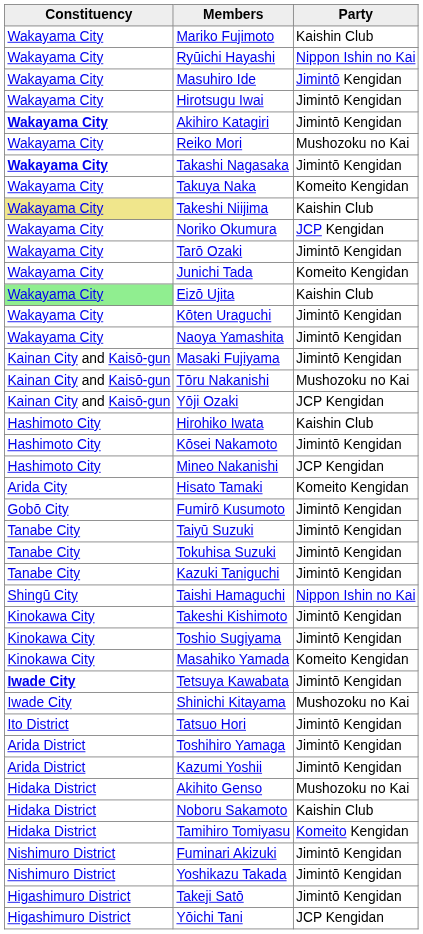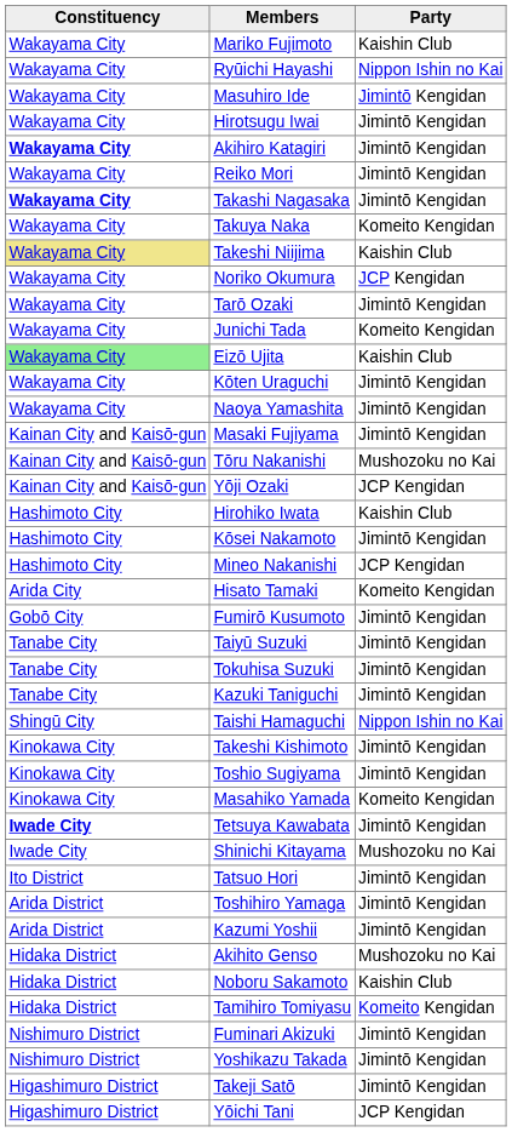 <table border="1" frame="box" rules="all" cellspacing="0" cellpadding="3">
 <tr style="background:#eee">
 <th>Constituency</th>
 <th>Members</th>
 <th>Party</th>
 </tr>
 <tr>
 <td><a href='#'>Wakayama City</a></td>
 <td><a href='#'>Mariko Fujimoto</a></td>
 <td>Kaishin Club</td>
 </tr>
 <tr>
 <td><a href='#'>Wakayama City</a></td>
 <td><a href='#'>Ryūichi Hayashi</a></td>
 <td><a href='#'>Nippon Ishin no Kai</a></td>
 </tr>
 <tr>
 <td><a href='#'>Wakayama City</a></td>
 <td><a href='#'>Masuhiro Ide</a></td>
 <td><a href='#'>Jimintō</a> Kengidan</td>
 </tr>
 <tr>
 <td><a href='#'>Wakayama City</a></td>
 <td><a href='#'>Hirotsugu Iwai</a></td>
 <td>Jimintō Kengidan</td>
 </tr>
 <tr>
 <td><strong><a href='#'>Wakayama City</a></strong></td>
 <td><a href='#'>Akihiro Katagiri</a></td>
 <td>Jimintō Kengidan</td>
 </tr>
 <tr>
 <td><a href='#'>Wakayama City</a></td>
 <td><a href='#'>Reiko Mori</a></td>
-<td>Mushozoku no Kai</td>
+<td>Jimintō Kengidan</td>
 </tr>
 <tr>
 <td><strong><a href='#'>Wakayama City</a></strong></td>
 <td><a href='#'>Takashi Nagasaka</a></td>
 <td>Jimintō Kengidan</td>
 </tr>
 <tr>
 <td><a href='#'>Wakayama City</a></td>
 <td><a href='#'>Takuya Naka</a></td>
 <td>Komeito Kengidan</td>
 </tr>
 <tr>
 <td style="background: khaki;"><a href='#'>Wakayama City</a></td>
 <td><a href='#'>Takeshi Niijima</a></td>
 <td>Kaishin Club</td>
 </tr>
 <tr>
 <td><a href='#'>Wakayama City</a></td>
 <td><a href='#'>Noriko Okumura</a></td>
 <td><a href='#'>JCP</a> Kengidan</td>
 </tr>
 <tr>
 <td><a href='#'>Wakayama City</a></td>
 <td><a href='#'>Tarō Ozaki</a></td>
 <td>Jimintō Kengidan</td>
 </tr>
 <tr>
 <td><a href='#'>Wakayama City</a></td>
 <td><a href='#'>Junichi Tada</a></td>
 <td>Komeito Kengidan</td>
 </tr>
 <tr>
 <td style="background: lightgreen;"><a href='#'>Wakayama City</a></td>
 <td><a href='#'>Eizō Ujita</a></td>
 <td>Kaishin Club</td>
 </tr>
 <tr>
 <td><a href='#'>Wakayama City</a></td>
 <td><a href='#'>Kōten Uraguchi</a></td>
 <td>Jimintō Kengidan</td>
 </tr>
 <tr>
 <td><a href='#'>Wakayama City</a></td>
 <td><a href='#'>Naoya Yamashita</a></td>
 <td>Jimintō Kengidan</td>
 </tr>
 <tr>
 <td><a href='#'>Kainan City</a> and <a href='#'>Kaisō-gun</a></td>
 <td><a href='#'>Masaki Fujiyama</a></td>
 <td>Jimintō Kengidan</td>
 </tr>
 <tr>
 <td><a href='#'>Kainan City</a> and <a href='#'>Kaisō-gun</a></td>
 <td><a href='#'>Tōru Nakanishi</a></td>
 <td>Mushozoku no Kai</td>
 </tr>
 <tr>
 <td><a href='#'>Kainan City</a> and <a href='#'>Kaisō-gun</a></td>
 <td><a href='#'>Yōji Ozaki</a></td>
 <td>JCP Kengidan</td>
 </tr>
 <tr>
 <td><a href='#'>Hashimoto City</a></td>
 <td><a href='#'>Hirohiko Iwata</a></td>
 <td>Kaishin Club</td>
 </tr>
 <tr>
 <td><a href='#'>Hashimoto City</a></td>
 <td><a href='#'>Kōsei Nakamoto</a></td>
 <td>Jimintō Kengidan</td>
 </tr>
 <tr>
 <td><a href='#'>Hashimoto City</a></td>
 <td><a href='#'>Mineo Nakanishi</a></td>
 <td>JCP Kengidan</td>
 </tr>
 <tr>
 <td><a href='#'>Arida City</a></td>
 <td><a href='#'>Hisato Tamaki</a></td>
 <td>Komeito Kengidan</td>
 </tr>
 <tr>
 <td><a href='#'>Gobō City</a></td>
 <td><a href='#'>Fumirō Kusumoto</a></td>
 <td>Jimintō Kengidan</td>
 </tr>
 <tr>
 <td><a href='#'>Tanabe City</a></td>
 <td><a href='#'>Taiyū Suzuki</a></td>
 <td>Jimintō Kengidan</td>
 </tr>
 <tr>
 <td><a href='#'>Tanabe City</a></td>
 <td><a href='#'>Tokuhisa Suzuki</a></td>
 <td>Jimintō Kengidan</td>
 </tr>
 <tr>
 <td><a href='#'>Tanabe City</a></td>
 <td><a href='#'>Kazuki Taniguchi</a></td>
 <td>Jimintō Kengidan</td>
 </tr>
 <tr>
 <td><a href='#'>Shingū City</a></td>
 <td><a href='#'>Taishi Hamaguchi</a></td>
 <td><a href='#'>Nippon Ishin no Kai</a></td>
 </tr>
 <tr>
 <td><a href='#'>Kinokawa City</a></td>
 <td><a href='#'>Takeshi Kishimoto</a></td>
 <td>Jimintō Kengidan</td>
 </tr>
 <tr>
 <td><a href='#'>Kinokawa City</a></td>
 <td><a href='#'>Toshio Sugiyama</a></td>
 <td>Jimintō Kengidan</td>
 </tr>
 <tr>
 <td><a href='#'>Kinokawa City</a></td>
 <td><a href='#'>Masahiko Yamada</a></td>
 <td>Komeito Kengidan</td>
 </tr>
 <tr>
 <td><strong><a href='#'>Iwade City</a></strong></td>
 <td><a href='#'>Tetsuya Kawabata</a></td>
 <td>Jimintō Kengidan</td>
 </tr>
 <tr>
 <td><a href='#'>Iwade City</a></td>
 <td><a href='#'>Shinichi Kitayama</a></td>
 <td>Mushozoku no Kai</td>
 </tr>
 <tr>
 <td><a href='#'>Ito District</a></td>
 <td><a href='#'>Tatsuo Hori</a></td>
 <td>Jimintō Kengidan</td>
 </tr>
 <tr>
 <td><a href='#'>Arida District</a></td>
 <td><a href='#'>Toshihiro Yamaga</a></td>
 <td>Jimintō Kengidan</td>
 </tr>
 <tr>
 <td><a href='#'>Arida District</a></td>
 <td><a href='#'>Kazumi Yoshii</a></td>
 <td>Jimintō Kengidan</td>
 </tr>
 <tr>
 <td><a href='#'>Hidaka District</a></td>
 <td><a href='#'>Akihito Genso</a></td>
 <td>Mushozoku no Kai</td>
 </tr>
 <tr>
 <td><a href='#'>Hidaka District</a></td>
 <td><a href='#'>Noboru Sakamoto</a></td>
 <td>Kaishin Club</td>
 </tr>
 <tr>
 <td><a href='#'>Hidaka District</a></td>
 <td><a href='#'>Tamihiro Tomiyasu</a></td>
 <td><a href='#'>Komeito</a> Kengidan</td>
 </tr>
 <tr>
 <td><a href='#'>Nishimuro District</a></td>
 <td><a href='#'>Fuminari Akizuki</a></td>
 <td>Jimintō Kengidan</td>
 </tr>
 <tr>
 <td><a href='#'>Nishimuro District</a></td>
 <td><a href='#'>Yoshikazu Takada</a></td>
 <td>Jimintō Kengidan</td>
 </tr>
 <tr>
 <td><a href='#'>Higashimuro District</a></td>
 <td><a href='#'>Takeji Satō</a></td>
 <td>Jimintō Kengidan</td>
 </tr>
 <tr>
 <td><a href='#'>Higashimuro District</a></td>
 <td><a href='#'>Yōichi Tani</a></td>
 <td>JCP Kengidan</td>
 </tr>
 </table>
